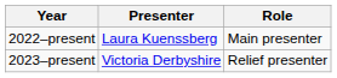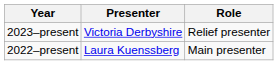 <table class="wikitable">
 <tr>
 <th>Year</th>
 <th>Presenter</th>
 <th>Role</th>
 </tr>
 <tr>
+<td>2023–present</td>
+<td><a href='#'>Victoria Derbyshire</a></td>
+<td>Relief presenter</td>
+</tr>
+<tr>
 <td>2022–present</td>
 <td><a href='#'>Laura Kuenssberg</a></td>
 <td>Main presenter</td>
 </tr>
-<tr>
-<td>2023–present</td>
-<td><a href='#'>Victoria Derbyshire</a></td>
-<td>Relief presenter</td>
-</tr>
 </table>
